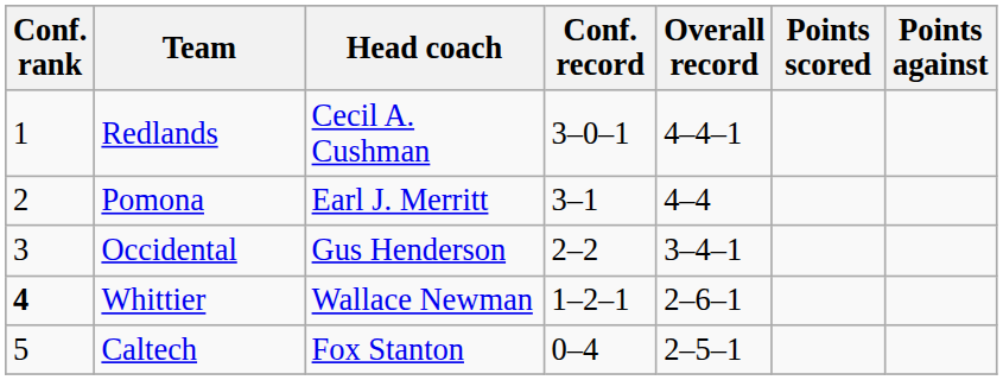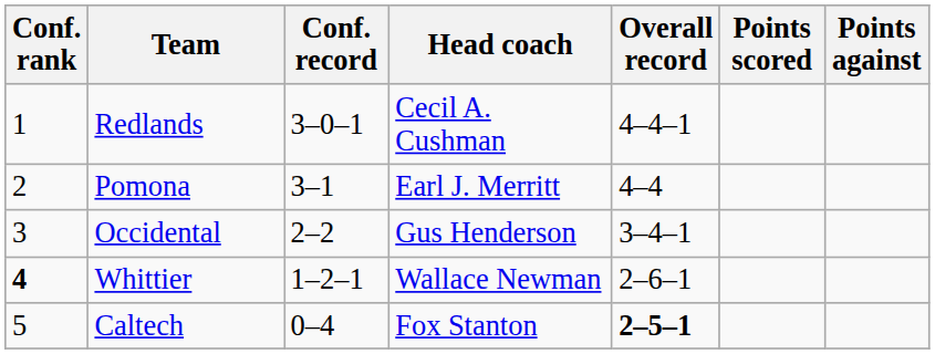 <table class="sortable wikitable".>
 <tr>
 <th width="25">Conf. rank</th>
 <th width="100">Team</th>
+<th width="50">Conf. record</th>
 <th width="115">Head coach</th>
-<th width="50">Conf. record</th>
 <th width="50">Overall record</th>
 <th width="50">Points scored</th>
 <th width="50">Points against</th>
 </tr>
 <tr align="left" bgcolor="">
 <td>1</td>
 <td><a href='#'>Redlands</a></td>
+<td>3–0–1</td>
 <td><a href='#'>Cecil A. Cushman</a></td>
-<td>3–0–1</td>
 <td>4–4–1</td>
 <td></td>
 <td></td>
 </tr>
 <tr align="left" bgcolor="">
 <td>2</td>
 <td><a href='#'>Pomona</a></td>
+<td>3–1</td>
 <td><a href='#'>Earl J. Merritt</a></td>
-<td>3–1</td>
 <td>4–4</td>
 <td></td>
 <td></td>
 </tr>
 <tr align="left" bgcolor="">
 <td>3</td>
 <td><a href='#'>Occidental</a></td>
+<td>2–2</td>
 <td><a href='#'>Gus Henderson</a></td>
-<td>2–2</td>
 <td>3–4–1</td>
 <td></td>
 <td></td>
 </tr>
 <tr align="left" bgcolor="">
 <td><strong>4</strong></td>
 <td><a href='#'>Whittier</a></td>
+<td>1–2–1</td>
 <td><a href='#'>Wallace Newman</a></td>
-<td>1–2–1</td>
 <td>2–6–1</td>
 <td></td>
 <td></td>
 </tr>
 <tr align="left" bgcolor="">
 <td>5</td>
 <td><a href='#'>Caltech</a></td>
+<td>0–4</td>
 <td><a href='#'>Fox Stanton</a></td>
-<td>0–4</td>
-<td>2–5–1</td>
+<td><strong>2–5–1</strong></td>
 <td></td>
 <td></td>
 </tr>
 </table>
